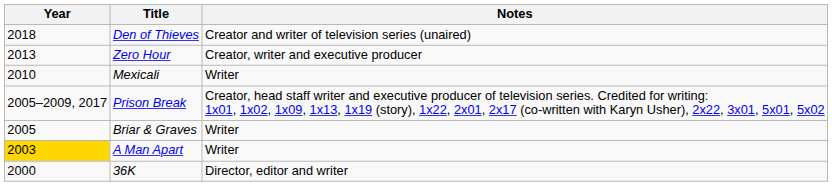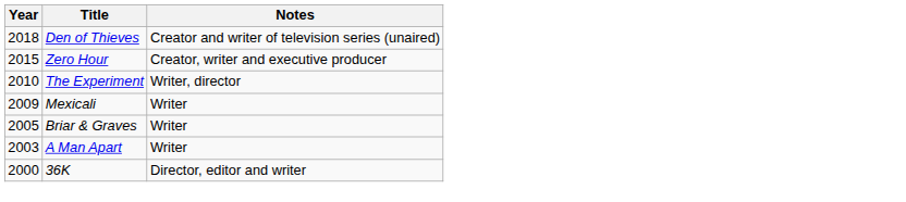 <table class="wikitable">
 <tr>
 <th>Year</th>
 <th>Title</th>
 <th>Notes</th>
 </tr>
 <tr>
 <td>2018</td>
 <td><em><a href='#'>Den of Thieves</a></em></td>
 <td>Creator and writer of television series (unaired)</td>
 </tr>
 <tr>
-<td>2013</td>
+<td>2015</td>
 <td><em><a href='#'>Zero Hour</a></em></td>
 <td>Creator, writer and executive producer</td>
 </tr>
 <tr>
 <td>2010</td>
+<td><em><a href='#'>The Experiment</a></em></td>
+<td>Writer, director</td>
+</tr>
+<tr>
+<td>2009</td>
 <td><em>Mexicali</em></td>
 <td>Writer</td>
-</tr>
-<tr>
-<td>2005–2009, 2017</td>
-<td><em><a href='#'>Prison Break</a></em></td>
-<td>Creator, head staff writer and executive producer of television series. Credited for writing: <br><a href='#'>1x01</a>, <a href='#'>1x02</a>, <a href='#'>1x09</a>, <a href='#'>1x13</a>, <a href='#'>1x19</a> (story), <a href='#'>1x22</a>, <a href='#'>2x01</a>, <a href='#'>2x17</a> (co-written with Karyn Usher), <a href='#'>2x22</a>, <a href='#'>3x01</a>, <a href='#'>5x01</a>, <a href='#'>5x02</a></td>
 </tr>
 <tr>
 <td>2005</td>
 <td><em>Briar & Graves</em></td>
 <td>Writer</td>
 </tr>
 <tr>
-<td style="background: gold;">2003</td>
+<td>2003</td>
 <td><em><a href='#'>A Man Apart</a></em></td>
 <td>Writer</td>
 </tr>
 <tr>
 <td>2000</td>
 <td><em>36K</em></td>
 <td>Director, editor and writer</td>
 </tr>
 </table>
